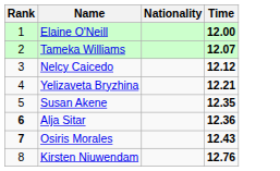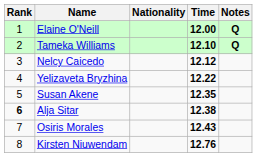 <table class="wikitable sortable" style="text-align:center">
 <tr>
 <th>Rank</th>
 <th>Name</th>
 <th>Nationality</th>
 <th>Time</th>
+<th>Notes</th>
 </tr>
 <tr bgcolor=ccffcc>
 <td>1</td>
 <td align=left><a href='#'>Elaine O'Neill</a></td>
 <td align=left></td>
 <td><strong>12.00</strong></td>
+<td><strong>Q</strong></td>
 </tr>
 <tr bgcolor=ccffcc>
 <td>2</td>
 <td align=left><a href='#'>Tameka Williams</a></td>
 <td align=left></td>
-<td><strong>12.07</strong></td>
+<td><strong>12.10</strong></td>
+<td><strong>Q</strong></td>
 </tr>
 <tr>
 <td>3</td>
 <td align=left><a href='#'>Nelcy Caicedo</a></td>
 <td align=left></td>
 <td><strong>12.12</strong></td>
+<td></td>
 </tr>
 <tr>
 <td>4</td>
 <td align=left><a href='#'>Yelizaveta Bryzhina</a></td>
 <td align=left></td>
-<td><strong>12.21</strong></td>
+<td><strong>12.22</strong></td>
+<td></td>
 </tr>
 <tr>
 <td>5</td>
 <td align=left><a href='#'>Susan Akene</a></td>
 <td align=left></td>
 <td><strong>12.35</strong></td>
+<td></td>
 </tr>
 <tr>
 <td><strong>6</strong></td>
 <td align=left><a href='#'>Alja Sitar</a></td>
 <td align=left></td>
-<td><strong>12.36</strong></td>
+<td><strong>12.38</strong></td>
+<td></td>
 </tr>
 <tr>
-<td><strong>7</strong></td>
+<td>7</td>
 <td align=left><a href='#'>Osiris Morales</a></td>
 <td align=left></td>
 <td><strong>12.43</strong></td>
+<td></td>
 </tr>
 <tr>
 <td>8</td>
 <td align=left><a href='#'>Kirsten Niuwendam</a></td>
 <td align=left></td>
 <td><strong>12.76</strong></td>
+<td></td>
 </tr>
 </table>
